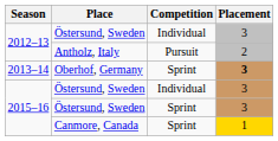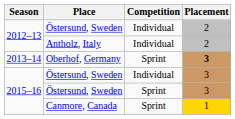 <table class="wikitable sortable" style="text-align: center;">
 <tr>
 <th>Season</th>
 <th>Place</th>
 <th>Competition</th>
 <th>Placement</th>
 </tr>
 <tr>
 <td rowspan="2"><a href='#'>2012–13</a></td>
 <td align="left"> <a href='#'>Östersund</a>, <a href='#'>Sweden</a></td>
 <td>Individual</td>
-<td bgcolor=silver>3</td>
+<td bgcolor=silver>2</td>
 </tr>
 <tr>
 <td align="left"> <a href='#'>Antholz</a>, <a href='#'>Italy</a></td>
-<td>Pursuit</td>
+<td>Individual</td>
 <td bgcolor=silver>2</td>
 </tr>
 <tr>
 <td><a href='#'>2013–14</a></td>
 <td align="left"> <a href='#'>Oberhof</a>, <a href='#'>Germany</a></td>
 <td>Sprint</td>
 <td bgcolor="cc9966"><strong>3</strong></td>
 </tr>
 <tr>
 <td rowspan="3"><a href='#'>2015–16</a></td>
 <td align="left"> <a href='#'>Östersund</a>, <a href='#'>Sweden</a></td>
 <td>Individual</td>
 <td bgcolor="cc9966">3</td>
 </tr>
 <tr>
 <td align="left"> <a href='#'>Östersund</a>, <a href='#'>Sweden</a></td>
 <td>Sprint</td>
 <td bgcolor="cc9966">3</td>
 </tr>
 <tr>
 <td align="left"> <a href='#'>Canmore</a>, <a href='#'>Canada</a></td>
 <td>Sprint</td>
 <td bgcolor=gold>1</td>
 </tr>
 </table>
